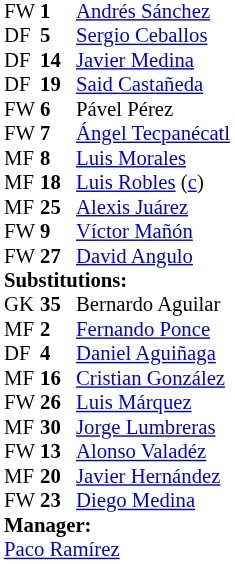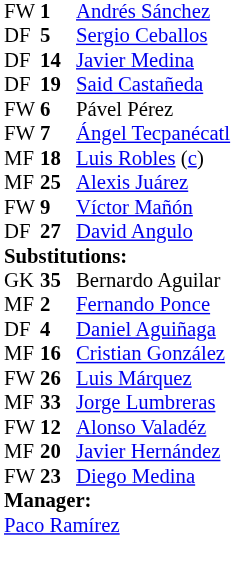 <table style="font-size:90%" cellspacing=0 cellpadding=0 align=center>
 <tr>
 <th width=25></th>
 <th width=25></th>
 </tr>
 <tr>
 <td>FW</td>
 <td><strong>1</strong></td>
 <td> <a href='#'>Andrés Sánchez</a></td>
 </tr>
 <tr>
 <td>DF</td>
 <td><strong>5</strong></td>
 <td> <a href='#'>Sergio Ceballos</a></td>
 <td></td>
 <td></td>
 </tr>
 <tr>
 <td>DF</td>
 <td><strong>14</strong></td>
 <td> <a href='#'>Javier Medina</a></td>
 </tr>
 <tr>
 <td>DF</td>
 <td><strong>19</strong></td>
 <td> <a href='#'>Said Castañeda</a></td>
 </tr>
 <tr>
 <td>FW</td>
 <td><strong>6</strong></td>
 <td> Pável Pérez</td>
 <td></td>
 <td></td>
 </tr>
 <tr>
 <td>FW</td>
 <td><strong>7</strong></td>
 <td> <a href='#'>Ángel Tecpanécatl</a></td>
 <td></td>
 </tr>
 <tr>
 <td>MF</td>
-<td><strong>8</strong></td>
-<td> <a href='#'>Luis Morales</a></td>
-<td></td>
-<td></td>
-</tr>
-<tr>
-<td>MF</td>
 <td><strong>18</strong></td>
 <td> <a href='#'>Luis Robles</a> (<a href='#'>c</a>)</td>
 <td></td>
 </tr>
 <tr>
 <td>MF</td>
 <td><strong>25</strong></td>
 <td> <a href='#'>Alexis Juárez</a></td>
 <td></td>
 </tr>
 <tr>
 <td>FW</td>
 <td><strong>9</strong></td>
 <td> <a href='#'>Víctor Mañón</a></td>
 <td></td>
 <td></td>
 </tr>
 <tr>
-<td>FW</td>
+<td>DF</td>
 <td><strong>27</strong></td>
 <td> <a href='#'>David Angulo</a></td>
 </tr>
 <tr>
 <td colspan=3><strong>Substitutions:</strong></td>
 </tr>
 <tr>
 <td>GK</td>
 <td><strong>35</strong></td>
 <td> Bernardo Aguilar</td>
 </tr>
 <tr>
 <td>MF</td>
 <td><strong>2</strong></td>
 <td> <a href='#'>Fernando Ponce</a></td>
 <td></td>
 <td></td>
 </tr>
 <tr>
 <td>DF</td>
 <td><strong>4</strong></td>
 <td> <a href='#'>Daniel Aguiñaga</a></td>
 <td></td>
 <td></td>
 </tr>
 <tr>
 <td>MF</td>
 <td><strong>16</strong></td>
 <td> <a href='#'>Cristian González</a></td>
 </tr>
 <tr>
 <td>FW</td>
 <td><strong>26</strong></td>
 <td> <a href='#'>Luis Márquez</a></td>
 <td></td>
 <td></td>
 </tr>
 <tr>
 <td>MF</td>
-<td><strong>30</strong></td>
+<td><strong>33</strong></td>
 <td> <a href='#'>Jorge Lumbreras</a></td>
 <td></td>
 <td></td>
 </tr>
 <tr>
 <td>FW</td>
-<td><strong>13</strong></td>
+<td><strong>12</strong></td>
 <td> <a href='#'>Alonso Valadéz</a></td>
 </tr>
 <tr>
 <td>MF</td>
 <td><strong>20</strong></td>
 <td> <a href='#'>Javier Hernández</a></td>
 </tr>
 <tr>
 <td>FW</td>
 <td><strong>23</strong></td>
 <td> <a href='#'>Diego Medina</a></td>
 </tr>
 <tr>
 <td colspan=3><strong>Manager:</strong></td>
 </tr>
 <tr>
 <td colspan=4> <a href='#'>Paco Ramírez</a></td>
 </tr>
 </table>
